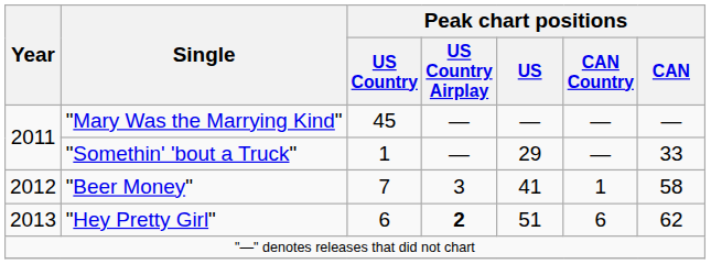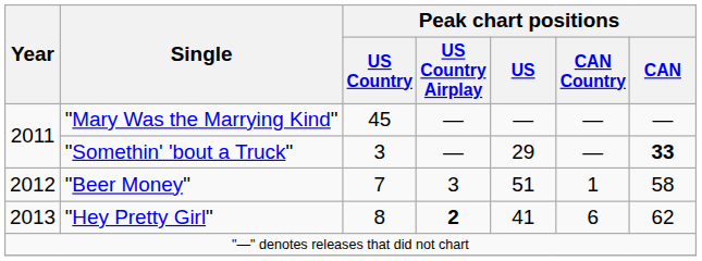 <table class="wikitable" style="text-align:center;">
 <tr>
 <th rowspan="2">Year</th>
 <th rowspan="2">Single</th>
 <th colspan="5">Peak chart positions</th>
 </tr>
 <tr style="font-size:smaller;">
 <th width="45"><a href='#'>US Country</a></th>
 <th width="45"><a href='#'>US Country Airplay</a></th>
 <th width="45"><a href='#'>US</a></th>
 <th width="45"><a href='#'>CAN Country</a><br></th>
 <th width="45"><a href='#'>CAN</a></th>
 </tr>
 <tr>
 <td rowspan="2">2011</td>
 <td align="left">"<a href='#'>Mary Was the Marrying Kind</a>"</td>
 <td>45</td>
 <td>—</td>
 <td>—</td>
 <td>—</td>
 <td>—</td>
 </tr>
 <tr>
 <td align="left">"<a href='#'>Somethin' 'bout a Truck</a>"</td>
-<td>1</td>
+<td>3</td>
 <td>—</td>
 <td>29</td>
 <td>—</td>
-<td>33</td>
+<td><strong>33</strong></td>
 </tr>
 <tr>
 <td>2012</td>
 <td align="left">"<a href='#'>Beer Money</a>"</td>
 <td>7</td>
 <td>3</td>
-<td>41</td>
+<td>51</td>
 <td>1</td>
 <td>58</td>
 </tr>
 <tr>
 <td>2013</td>
 <td align="left">"<a href='#'>Hey Pretty Girl</a>"</td>
-<td>6</td>
+<td>8</td>
 <td><strong>2</strong></td>
-<td>51</td>
+<td>41</td>
 <td>6</td>
 <td>62</td>
 </tr>
 <tr>
 <td colspan="7" style="font-size:8pt">"—" denotes releases that did not chart</td>
 </tr>
 <tr>
 </tr>
 </table>
